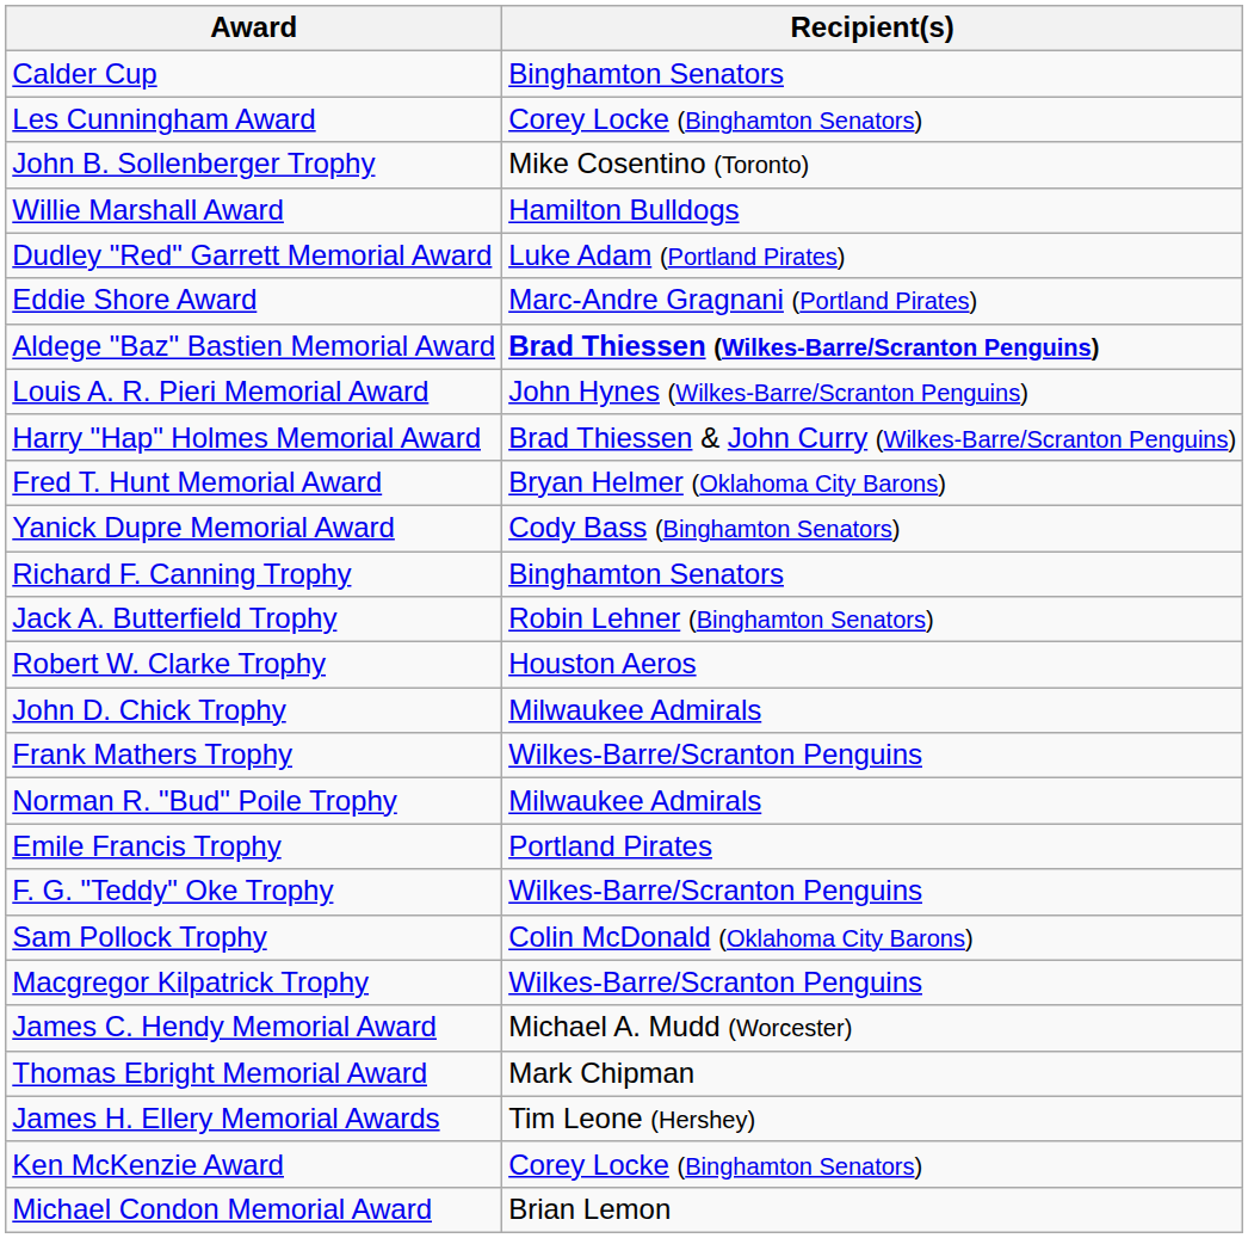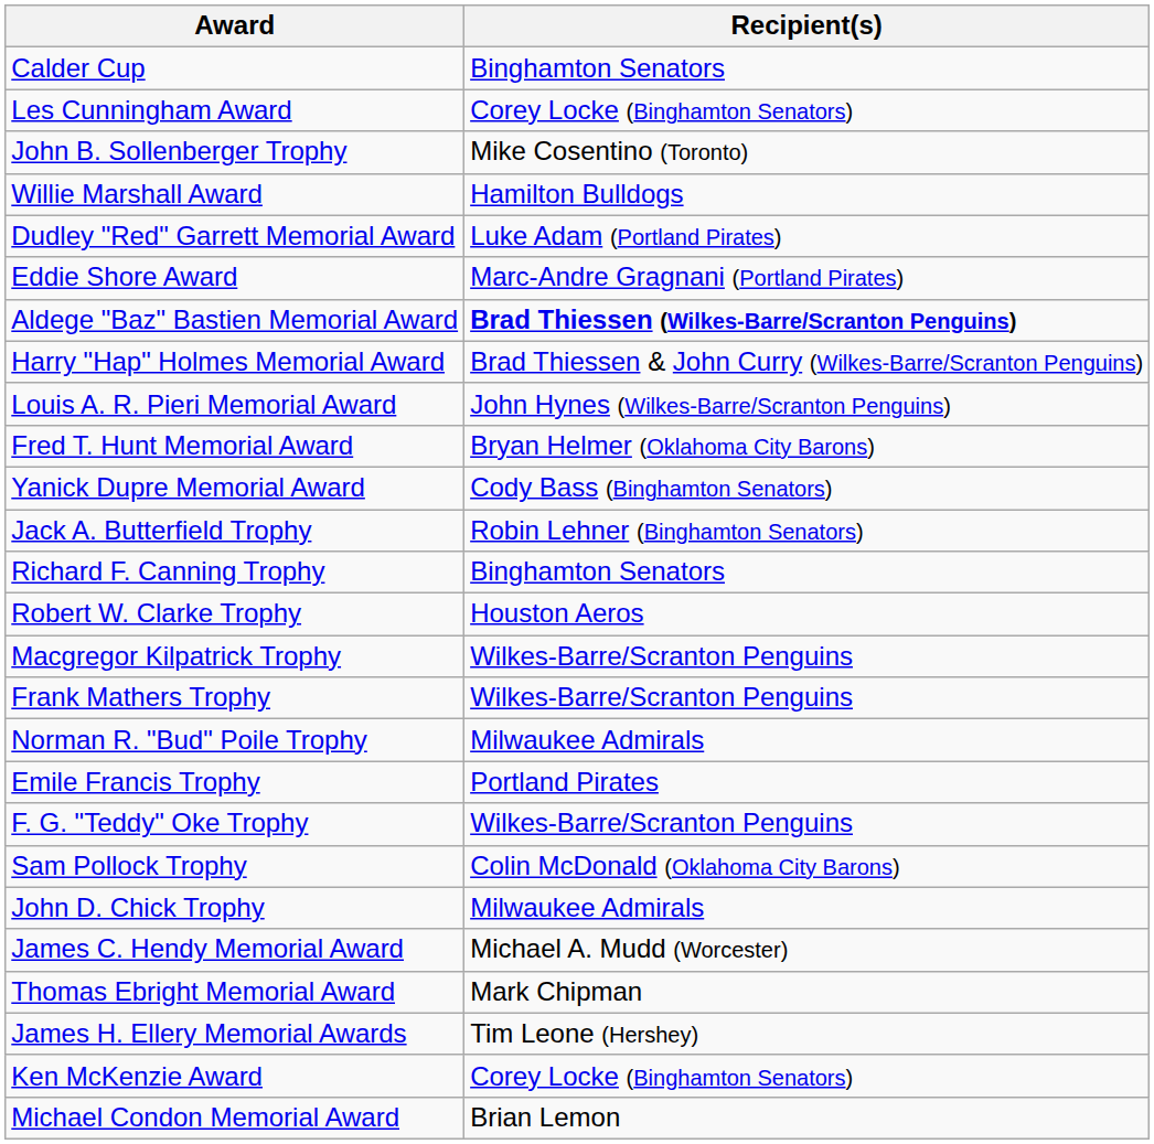 <table class="wikitable">
 <tr>
 <th>Award</th>
 <th>Recipient(s)</th>
 </tr>
 <tr>
 <td><a href='#'>Calder Cup</a></td>
 <td><a href='#'>Binghamton Senators</a></td>
 </tr>
 <tr>
 <td><a href='#'>Les Cunningham Award</a></td>
 <td><a href='#'>Corey Locke</a> <small>(<a href='#'>Binghamton Senators</a>)</small></td>
 </tr>
 <tr>
 <td><a href='#'>John B. Sollenberger Trophy</a></td>
 <td>Mike Cosentino <small>(Toronto)</small></td>
 </tr>
 <tr>
 <td><a href='#'>Willie Marshall Award</a></td>
 <td><a href='#'>Hamilton Bulldogs</a></td>
 </tr>
 <tr>
 <td><a href='#'>Dudley "Red" Garrett Memorial Award</a></td>
 <td><a href='#'>Luke Adam</a> <small>(<a href='#'>Portland Pirates</a>)</small></td>
 </tr>
 <tr>
 <td><a href='#'>Eddie Shore Award</a></td>
 <td><a href='#'>Marc-Andre Gragnani</a> <small>(<a href='#'>Portland Pirates</a>)</small></td>
 </tr>
 <tr>
 <td><a href='#'>Aldege "Baz" Bastien Memorial Award</a></td>
 <td><strong><a href='#'>Brad Thiessen</a> <small>(<a href='#'>Wilkes-Barre/Scranton Penguins</a>)</small></strong></td>
 </tr>
 <tr>
+<td><a href='#'>Harry "Hap" Holmes Memorial Award</a></td>
+<td><a href='#'>Brad Thiessen</a> & <a href='#'>John Curry</a> <small>(<a href='#'>Wilkes-Barre/Scranton Penguins</a>)</small></td>
+</tr>
+<tr>
 <td><a href='#'>Louis A. R. Pieri Memorial Award</a></td>
 <td><a href='#'>John Hynes</a> <small>(<a href='#'>Wilkes-Barre/Scranton Penguins</a>)</small></td>
-</tr>
-<tr>
-<td><a href='#'>Harry "Hap" Holmes Memorial Award</a></td>
-<td><a href='#'>Brad Thiessen</a> & <a href='#'>John Curry</a> <small>(<a href='#'>Wilkes-Barre/Scranton Penguins</a>)</small></td>
 </tr>
 <tr>
 <td><a href='#'>Fred T. Hunt Memorial Award</a></td>
 <td><a href='#'>Bryan Helmer</a> <small>(<a href='#'>Oklahoma City Barons</a>)</small></td>
 </tr>
 <tr>
 <td><a href='#'>Yanick Dupre Memorial Award</a></td>
 <td><a href='#'>Cody Bass</a> <small>(<a href='#'>Binghamton Senators</a>)</small></td>
 </tr>
 <tr>
+<td><a href='#'>Jack A. Butterfield Trophy</a></td>
+<td><a href='#'>Robin Lehner</a> <small>(<a href='#'>Binghamton Senators</a>)</small></td>
+</tr>
+<tr>
 <td><a href='#'>Richard F. Canning Trophy</a></td>
 <td><a href='#'>Binghamton Senators</a></td>
-</tr>
-<tr>
-<td><a href='#'>Jack A. Butterfield Trophy</a></td>
-<td><a href='#'>Robin Lehner</a> <small>(<a href='#'>Binghamton Senators</a>)</small></td>
 </tr>
 <tr>
 <td><a href='#'>Robert W. Clarke Trophy</a></td>
 <td><a href='#'>Houston Aeros</a></td>
 </tr>
 <tr>
-<td><a href='#'>John D. Chick Trophy</a></td>
-<td><a href='#'>Milwaukee Admirals</a></td>
+<td><a href='#'>Macgregor Kilpatrick Trophy</a></td>
+<td><a href='#'>Wilkes-Barre/Scranton Penguins</a></td>
 </tr>
 <tr>
 <td><a href='#'>Frank Mathers Trophy</a></td>
 <td><a href='#'>Wilkes-Barre/Scranton Penguins</a></td>
 </tr>
 <tr>
 <td><a href='#'>Norman R. "Bud" Poile Trophy</a></td>
 <td><a href='#'>Milwaukee Admirals</a></td>
 </tr>
 <tr>
 <td><a href='#'>Emile Francis Trophy</a></td>
 <td><a href='#'>Portland Pirates</a></td>
 </tr>
 <tr>
 <td><a href='#'>F. G. "Teddy" Oke Trophy</a></td>
 <td><a href='#'>Wilkes-Barre/Scranton Penguins</a></td>
 </tr>
 <tr>
 <td><a href='#'>Sam Pollock Trophy</a></td>
 <td><a href='#'>Colin McDonald</a> <small>(<a href='#'>Oklahoma City Barons</a>)</small></td>
 </tr>
 <tr>
-<td><a href='#'>Macgregor Kilpatrick Trophy</a></td>
-<td><a href='#'>Wilkes-Barre/Scranton Penguins</a></td>
+<td><a href='#'>John D. Chick Trophy</a></td>
+<td><a href='#'>Milwaukee Admirals</a></td>
 </tr>
 <tr>
 <td><a href='#'>James C. Hendy Memorial Award</a></td>
 <td>Michael A. Mudd <small>(Worcester)</small></td>
 </tr>
 <tr>
 <td><a href='#'>Thomas Ebright Memorial Award</a></td>
 <td>Mark Chipman</td>
 </tr>
 <tr>
 <td><a href='#'>James H. Ellery Memorial Awards</a></td>
 <td>Tim Leone <small>(Hershey)</small></td>
 </tr>
 <tr>
 <td><a href='#'>Ken McKenzie Award</a></td>
 <td><a href='#'>Corey Locke</a> <small>(<a href='#'>Binghamton Senators</a>)</small></td>
 </tr>
 <tr>
 <td><a href='#'>Michael Condon Memorial Award</a></td>
 <td>Brian Lemon</td>
 </tr>
 </table>
